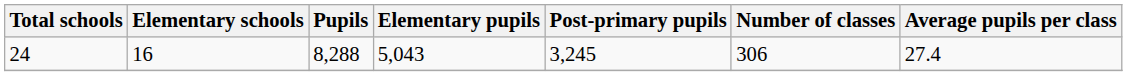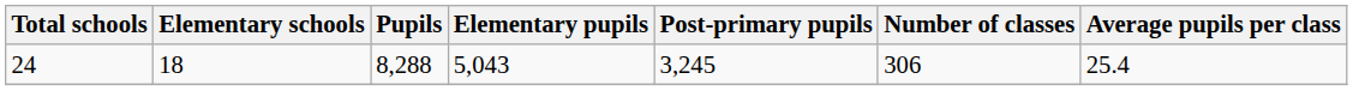 <table class="wikitable sortable">
 <tr>
 <th>Total schools</th>
 <th>Elementary schools</th>
 <th>Pupils</th>
 <th>Elementary pupils</th>
 <th>Post-primary pupils</th>
 <th>Number of classes</th>
 <th>Average pupils per class</th>
 </tr>
 <tr>
 <td>24</td>
-<td>16</td>
+<td>18</td>
 <td>8,288</td>
 <td>5,043</td>
 <td>3,245</td>
 <td>306</td>
-<td>27.4</td>
+<td>25.4</td>
 </tr>
 <tr>
 </tr>
 </table>
